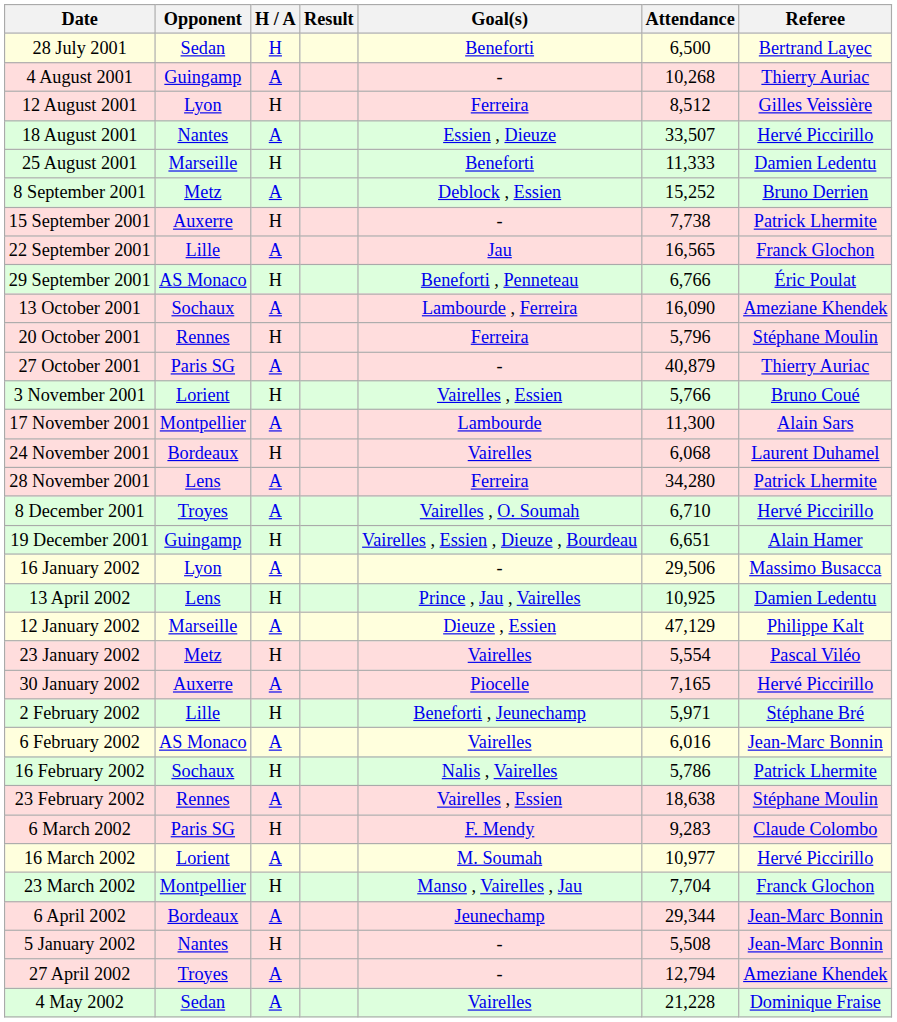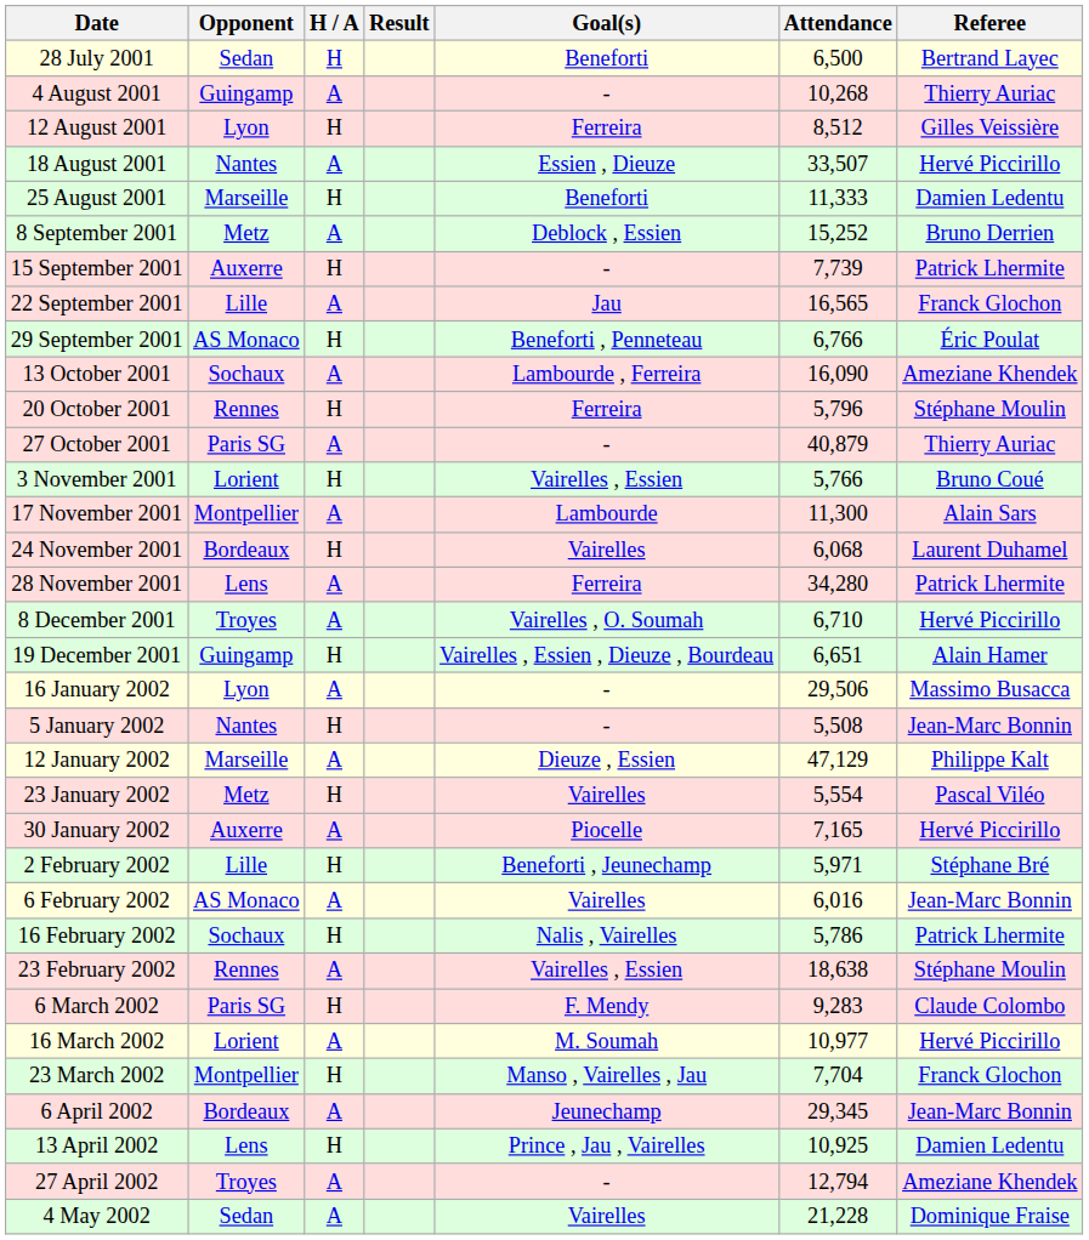 <table class="wikitable sortable" style="text-align:center">
 <tr>
 <th class="sortable">Date</th>
 <th>Opponent</th>
 <th>H / A</th>
 <th>Result</th>
 <th>Goal(s)</th>
 <th>Attendance</th>
 <th>Referee</th>
 </tr>
 <tr style="background:#ffd;">
 <td>28 July 2001</td>
 <td><a href='#'>Sedan</a></td>
 <td><a href='#'>H</a></td>
 <td></td>
 <td><a href='#'>Beneforti</a> </td>
 <td>6,500</td>
 <td><a href='#'>Bertrand Layec</a></td>
 </tr>
 <tr style="background:#fdd;">
 <td>4 August 2001</td>
 <td><a href='#'>Guingamp</a></td>
 <td><a href='#'>A</a></td>
 <td></td>
 <td>-</td>
 <td>10,268</td>
 <td><a href='#'>Thierry Auriac</a></td>
 </tr>
 <tr style="background:#fdd;">
 <td>12 August 2001</td>
 <td><a href='#'>Lyon</a></td>
 <td>H</td>
 <td></td>
 <td><a href='#'>Ferreira</a> </td>
 <td>8,512</td>
 <td><a href='#'>Gilles Veissière</a></td>
 </tr>
 <tr style="background:#dfd;">
 <td>18 August 2001</td>
 <td><a href='#'>Nantes</a></td>
 <td><a href='#'>A</a></td>
 <td></td>
 <td><a href='#'>Essien</a> , <a href='#'>Dieuze</a> </td>
 <td>33,507</td>
 <td><a href='#'>Hervé Piccirillo</a></td>
 </tr>
 <tr style="background:#dfd;">
 <td>25 August 2001</td>
 <td><a href='#'>Marseille</a></td>
 <td>H</td>
 <td></td>
 <td><a href='#'>Beneforti</a> </td>
 <td>11,333</td>
 <td><a href='#'>Damien Ledentu</a></td>
 </tr>
 <tr style="background:#dfd;">
 <td>8 September 2001</td>
 <td><a href='#'>Metz</a></td>
 <td><a href='#'>A</a></td>
 <td></td>
 <td><a href='#'>Deblock</a> , <a href='#'>Essien</a> </td>
 <td>15,252</td>
 <td><a href='#'>Bruno Derrien</a></td>
 </tr>
 <tr style="background:#fdd;">
 <td>15 September 2001</td>
 <td><a href='#'>Auxerre</a></td>
 <td>H</td>
 <td></td>
 <td>-</td>
-<td>7,738</td>
+<td>7,739</td>
 <td><a href='#'>Patrick Lhermite</a></td>
 </tr>
 <tr style="background:#fdd;">
 <td>22 September 2001</td>
 <td><a href='#'>Lille</a></td>
 <td><a href='#'>A</a></td>
 <td></td>
 <td><a href='#'>Jau</a> </td>
 <td>16,565</td>
 <td><a href='#'>Franck Glochon</a></td>
 </tr>
 <tr style="background:#dfd;">
 <td>29 September 2001</td>
 <td><a href='#'>AS Monaco</a></td>
 <td>H</td>
 <td></td>
 <td><a href='#'>Beneforti</a> , <a href='#'>Penneteau</a> </td>
 <td>6,766</td>
 <td><a href='#'>Éric Poulat</a></td>
 </tr>
 <tr style="background:#fdd;">
 <td>13 October 2001</td>
 <td><a href='#'>Sochaux</a></td>
 <td><a href='#'>A</a></td>
 <td></td>
 <td><a href='#'>Lambourde</a> , <a href='#'>Ferreira</a> </td>
 <td>16,090</td>
 <td><a href='#'>Ameziane Khendek</a></td>
 </tr>
 <tr style="background:#fdd;">
 <td>20 October 2001</td>
 <td><a href='#'>Rennes</a></td>
 <td>H</td>
 <td></td>
 <td><a href='#'>Ferreira</a> </td>
 <td>5,796</td>
 <td><a href='#'>Stéphane Moulin</a></td>
 </tr>
 <tr style="background:#fdd;">
 <td>27 October 2001</td>
 <td><a href='#'>Paris SG</a></td>
 <td><a href='#'>A</a></td>
 <td></td>
 <td>-</td>
 <td>40,879</td>
 <td><a href='#'>Thierry Auriac</a></td>
 </tr>
 <tr style="background:#dfd;">
 <td>3 November 2001</td>
 <td><a href='#'>Lorient</a></td>
 <td>H</td>
 <td></td>
 <td><a href='#'>Vairelles</a> , <a href='#'>Essien</a> </td>
 <td>5,766</td>
 <td><a href='#'>Bruno Coué</a></td>
 </tr>
 <tr style="background:#fdd;">
 <td>17 November 2001</td>
 <td><a href='#'>Montpellier</a></td>
 <td><a href='#'>A</a></td>
 <td></td>
 <td><a href='#'>Lambourde</a> </td>
 <td>11,300</td>
 <td><a href='#'>Alain Sars</a></td>
 </tr>
 <tr style="background:#fdd;">
 <td>24 November 2001</td>
 <td><a href='#'>Bordeaux</a></td>
 <td>H</td>
 <td></td>
 <td><a href='#'>Vairelles</a> </td>
 <td>6,068</td>
 <td><a href='#'>Laurent Duhamel</a></td>
 </tr>
 <tr style="background:#fdd;">
 <td>28 November 2001</td>
 <td><a href='#'>Lens</a></td>
 <td><a href='#'>A</a></td>
 <td></td>
 <td><a href='#'>Ferreira</a> </td>
 <td>34,280</td>
 <td><a href='#'>Patrick Lhermite</a></td>
 </tr>
 <tr style="background:#dfd;">
 <td>8 December 2001</td>
 <td><a href='#'>Troyes</a></td>
 <td><a href='#'>A</a></td>
 <td></td>
 <td><a href='#'>Vairelles</a> , <a href='#'>O. Soumah</a> </td>
 <td>6,710</td>
 <td><a href='#'>Hervé Piccirillo</a></td>
 </tr>
 <tr style="background:#dfd;">
 <td>19 December 2001</td>
 <td><a href='#'>Guingamp</a></td>
 <td>H</td>
 <td></td>
 <td><a href='#'>Vairelles</a> , <a href='#'>Essien</a> , <a href='#'>Dieuze</a> , <a href='#'>Bourdeau</a> </td>
 <td>6,651</td>
 <td> <a href='#'>Alain Hamer</a></td>
 </tr>
 <tr style="background:#ffd;">
 <td>16 January 2002</td>
 <td><a href='#'>Lyon</a></td>
 <td><a href='#'>A</a></td>
 <td></td>
 <td>-</td>
 <td>29,506</td>
 <td> <a href='#'>Massimo Busacca</a></td>
 </tr>
-<tr style="background:#dfd;">
-<td>13 April 2002</td>
-<td><a href='#'>Lens</a></td>
+<tr style="background:#fdd;">
+<td>5 January 2002</td>
+<td><a href='#'>Nantes</a></td>
 <td>H</td>
 <td></td>
-<td><a href='#'>Prince</a> , <a href='#'>Jau</a> , <a href='#'>Vairelles</a> </td>
-<td>10,925</td>
-<td><a href='#'>Damien Ledentu</a></td>
+<td>-</td>
+<td>5,508</td>
+<td><a href='#'>Jean-Marc Bonnin</a></td>
 </tr>
 <tr style="background:#ffd;">
 <td>12 January 2002</td>
 <td><a href='#'>Marseille</a></td>
 <td><a href='#'>A</a></td>
 <td></td>
 <td><a href='#'>Dieuze</a> , <a href='#'>Essien</a> </td>
 <td>47,129</td>
 <td><a href='#'>Philippe Kalt</a></td>
 </tr>
 <tr style="background:#fdd;">
 <td>23 January 2002</td>
 <td><a href='#'>Metz</a></td>
 <td>H</td>
 <td></td>
 <td><a href='#'>Vairelles</a> </td>
 <td>5,554</td>
 <td><a href='#'>Pascal Viléo</a></td>
 </tr>
 <tr style="background:#fdd;">
 <td>30 January 2002</td>
 <td><a href='#'>Auxerre</a></td>
 <td><a href='#'>A</a></td>
 <td></td>
 <td><a href='#'>Piocelle</a> </td>
 <td>7,165</td>
 <td><a href='#'>Hervé Piccirillo</a></td>
 </tr>
 <tr style="background:#dfd;">
 <td>2 February 2002</td>
 <td><a href='#'>Lille</a></td>
 <td>H</td>
 <td></td>
 <td><a href='#'>Beneforti</a> , <a href='#'>Jeunechamp</a> </td>
 <td>5,971</td>
 <td><a href='#'>Stéphane Bré</a></td>
 </tr>
 <tr style="background:#ffd;">
 <td>6 February 2002</td>
 <td><a href='#'>AS Monaco</a></td>
 <td><a href='#'>A</a></td>
 <td></td>
 <td><a href='#'>Vairelles</a> </td>
 <td>6,016</td>
 <td><a href='#'>Jean-Marc Bonnin</a></td>
 </tr>
 <tr style="background:#dfd;">
 <td>16 February 2002</td>
 <td><a href='#'>Sochaux</a></td>
 <td>H</td>
 <td></td>
 <td><a href='#'>Nalis</a> , <a href='#'>Vairelles</a> </td>
 <td>5,786</td>
 <td><a href='#'>Patrick Lhermite</a></td>
 </tr>
 <tr style="background:#fdd;">
 <td>23 February 2002</td>
 <td><a href='#'>Rennes</a></td>
 <td><a href='#'>A</a></td>
 <td></td>
 <td><a href='#'>Vairelles</a> , <a href='#'>Essien</a> </td>
 <td>18,638</td>
 <td><a href='#'>Stéphane Moulin</a></td>
 </tr>
 <tr style="background:#fdd;">
 <td>6 March 2002</td>
 <td><a href='#'>Paris SG</a></td>
 <td>H</td>
 <td></td>
 <td><a href='#'>F. Mendy</a> </td>
 <td>9,283</td>
 <td><a href='#'>Claude Colombo</a></td>
 </tr>
 <tr style="background:#ffd;">
 <td>16 March 2002</td>
 <td><a href='#'>Lorient</a></td>
 <td><a href='#'>A</a></td>
 <td></td>
 <td><a href='#'>M. Soumah</a> </td>
 <td>10,977</td>
 <td><a href='#'>Hervé Piccirillo</a></td>
 </tr>
 <tr style="background:#dfd;">
 <td>23 March 2002</td>
 <td><a href='#'>Montpellier</a></td>
 <td>H</td>
 <td></td>
 <td><a href='#'>Manso</a> , <a href='#'>Vairelles</a> , <a href='#'>Jau</a> </td>
 <td>7,704</td>
 <td><a href='#'>Franck Glochon</a></td>
 </tr>
 <tr style="background:#fdd;">
 <td>6 April 2002</td>
 <td><a href='#'>Bordeaux</a></td>
 <td><a href='#'>A</a></td>
 <td></td>
 <td><a href='#'>Jeunechamp</a> </td>
-<td>29,344</td>
+<td>29,345</td>
 <td><a href='#'>Jean-Marc Bonnin</a></td>
 </tr>
-<tr style="background:#fdd;">
-<td>5 January 2002</td>
-<td><a href='#'>Nantes</a></td>
+<tr style="background:#dfd;">
+<td>13 April 2002</td>
+<td><a href='#'>Lens</a></td>
 <td>H</td>
 <td></td>
-<td>-</td>
-<td>5,508</td>
-<td><a href='#'>Jean-Marc Bonnin</a></td>
+<td><a href='#'>Prince</a> , <a href='#'>Jau</a> , <a href='#'>Vairelles</a> </td>
+<td>10,925</td>
+<td><a href='#'>Damien Ledentu</a></td>
 </tr>
 <tr style="background:#fdd;">
 <td>27 April 2002</td>
 <td><a href='#'>Troyes</a></td>
 <td><a href='#'>A</a></td>
 <td></td>
 <td>-</td>
 <td>12,794</td>
 <td><a href='#'>Ameziane Khendek</a></td>
 </tr>
 <tr style="background:#dfd;">
 <td>4 May 2002</td>
 <td><a href='#'>Sedan</a></td>
 <td><a href='#'>A</a></td>
 <td></td>
 <td><a href='#'>Vairelles</a> </td>
 <td>21,228</td>
 <td><a href='#'>Dominique Fraise</a></td>
 </tr>
 </table>
